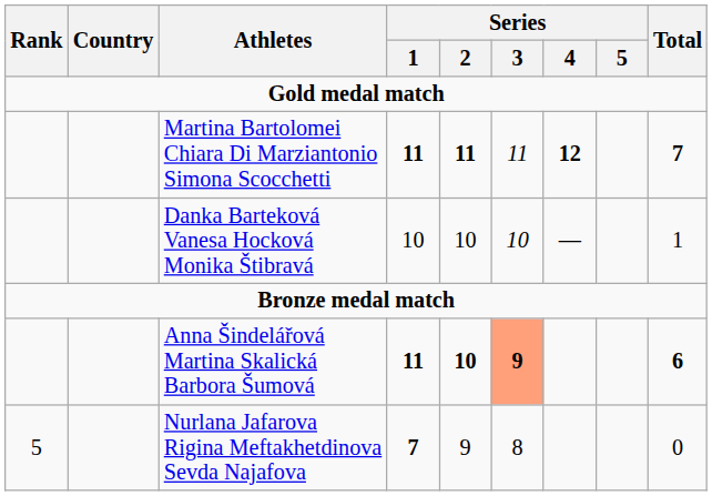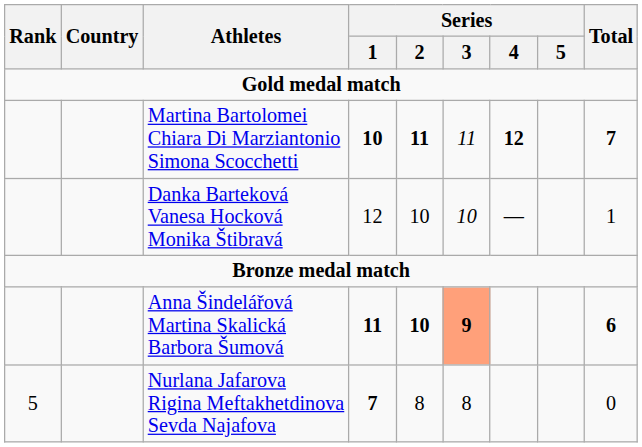 <table class="wikitable" style="text-align:center">
 <tr>
 <th rowspan=2>Rank</th>
 <th rowspan=2>Country</th>
 <th rowspan=2>Athletes</th>
 <th colspan=5>Series</th>
 <th rowspan=2>Total</th>
 </tr>
 <tr>
 <th width=30px>1</th>
 <th width=30px>2</th>
 <th width=30px>3</th>
 <th width=30px>4</th>
 <th width=30px>5</th>
 </tr>
 <tr>
 <td colspan=9><strong>Gold medal match</strong></td>
 </tr>
 <tr>
 <td></td>
 <td align=left></td>
 <td align=left><a href='#'>Martina Bartolomei</a><br><a href='#'>Chiara Di Marziantonio</a><br><a href='#'>Simona Scocchetti</a></td>
-<td><strong>11</strong></td>
+<td><strong>10</strong></td>
 <td><strong>11</strong></td>
 <td><em>11</em></td>
 <td><strong>12</strong></td>
 <td></td>
 <td><strong>7</strong></td>
 </tr>
 <tr>
 <td></td>
 <td align=left></td>
 <td align=left><a href='#'>Danka Barteková</a><br><a href='#'>Vanesa Hocková</a><br><a href='#'>Monika Štibravá</a></td>
-<td>10</td>
+<td>12</td>
 <td>10</td>
 <td><em>10</em></td>
 <td>—</td>
 <td></td>
 <td>1</td>
 </tr>
 <tr>
 <td colspan=9><strong>Bronze medal match</strong></td>
 </tr>
 <tr>
 <td></td>
 <td align=left></td>
 <td align=left><a href='#'>Anna Šindelářová</a><br><a href='#'>Martina Skalická</a><br><a href='#'>Barbora Šumová</a></td>
 <td><strong>11</strong></td>
 <td><strong>10</strong></td>
 <td style="background: lightsalmon;"><strong>9</strong></td>
 <td></td>
 <td></td>
 <td><strong>6</strong></td>
 </tr>
 <tr>
 <td>5</td>
 <td align=left></td>
 <td align=left><a href='#'>Nurlana Jafarova</a><br><a href='#'>Rigina Meftakhetdinova</a><br><a href='#'>Sevda Najafova</a></td>
 <td><strong>7</strong></td>
-<td>9</td>
+<td>8</td>
 <td>8</td>
 <td></td>
 <td></td>
 <td>0</td>
 </tr>
 </table>
